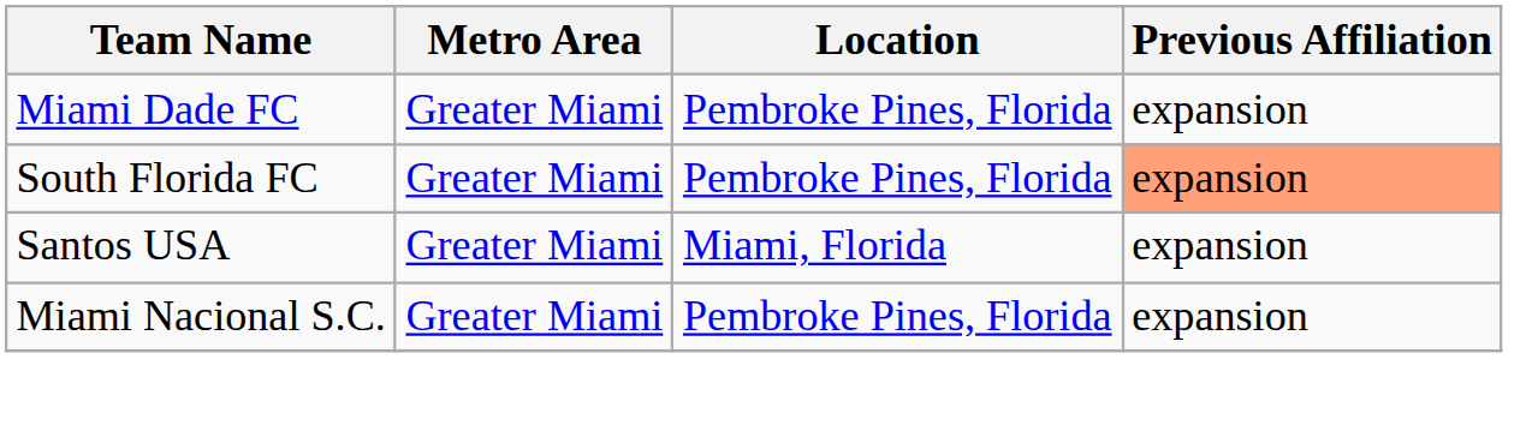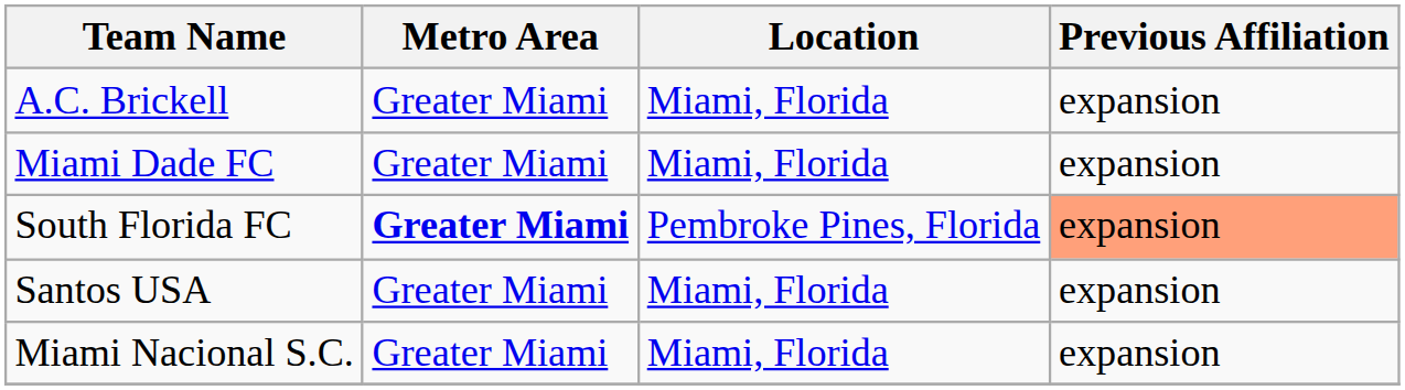 <table class="wikitable">
 <tr>
 <th>Team Name</th>
 <th>Metro Area</th>
 <th>Location</th>
 <th>Previous Affiliation</th>
 </tr>
 <tr>
+<td> <a href='#'>A.C. Brickell</a></td>
+<td><a href='#'>Greater Miami</a></td>
+<td><a href='#'>Miami, Florida</a></td>
+<td>expansion</td>
+</tr>
+<tr>
 <td> <a href='#'>Miami Dade FC</a></td>
 <td><a href='#'>Greater Miami</a></td>
-<td><a href='#'>Pembroke Pines, Florida</a></td>
+<td><a href='#'>Miami, Florida</a></td>
 <td>expansion</td>
 </tr>
 <tr>
 <td> South Florida FC</td>
-<td><a href='#'>Greater Miami</a></td>
+<td><strong><a href='#'>Greater Miami</a></strong></td>
 <td><a href='#'>Pembroke Pines, Florida</a></td>
 <td style="background: lightsalmon;">expansion</td>
 </tr>
 <tr>
 <td> Santos USA</td>
 <td><a href='#'>Greater Miami</a></td>
 <td><a href='#'>Miami, Florida</a></td>
 <td>expansion</td>
 </tr>
 <tr>
 <td> Miami Nacional S.C.</td>
 <td><a href='#'>Greater Miami</a></td>
-<td><a href='#'>Pembroke Pines, Florida</a></td>
+<td><a href='#'>Miami, Florida</a></td>
 <td>expansion</td>
 </tr>
 <tr>
 </tr>
 </table>
